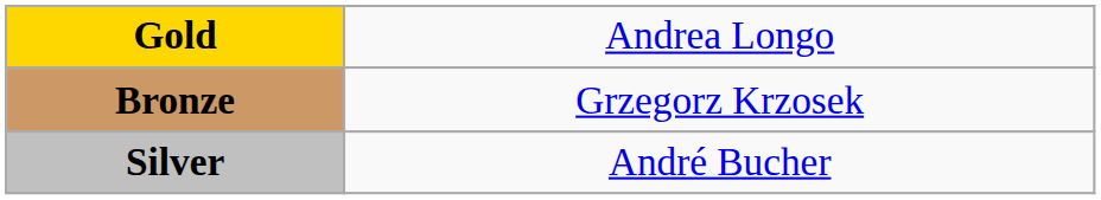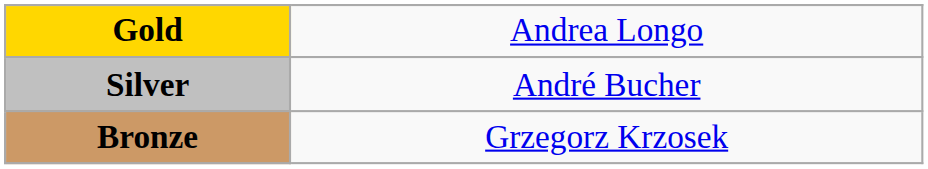 <table class="wikitable" style="text-align:center; " width="35%">
 <tr>
 <td bgcolor="gold"><strong>Gold</strong></td>
 <td><a href='#'>Andrea Longo</a><br>  <small><em></em></small></td>
 </tr>
 <tr>
+<td bgcolor="silver"><strong>Silver</strong></td>
+<td><a href='#'>André Bucher</a><br>  <small><em></em></small></td>
+</tr>
+<tr>
 <td bgcolor="CC9966"><strong>Bronze</strong></td>
 <td><a href='#'>Grzegorz Krzosek</a><br>  <small><em></em></small></td>
 </tr>
-<tr>
-<td bgcolor="silver"><strong>Silver</strong></td>
-<td><a href='#'>André Bucher</a><br>  <small><em></em></small></td>
-</tr>
 </table>
